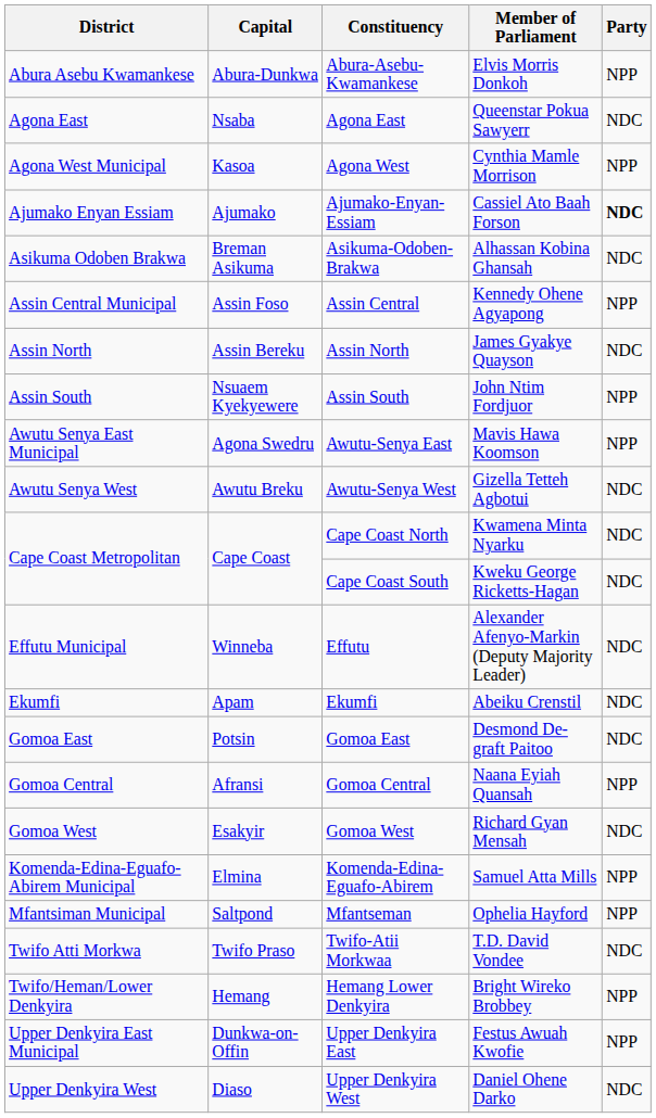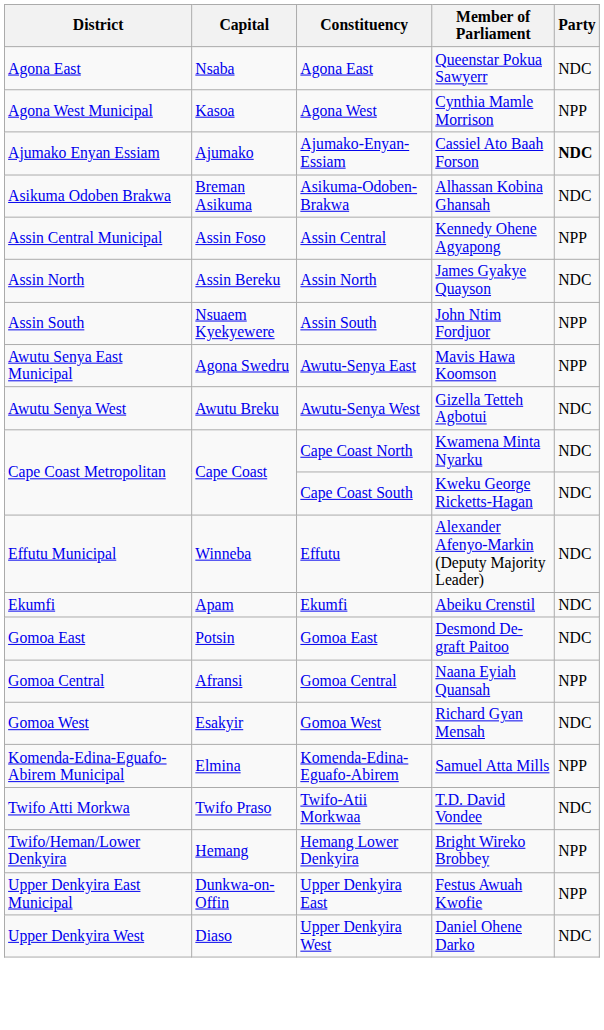 <table class="wikitable sortable">
 <tr>
 <th>District</th>
 <th>Capital</th>
 <th>Constituency</th>
 <th>Member of Parliament</th>
 <th>Party</th>
-</tr>
-<tr>
-<td><a href='#'>Abura Asebu Kwamankese</a></td>
-<td><a href='#'>Abura-Dunkwa</a></td>
-<td><a href='#'>Abura-Asebu-Kwamankese</a></td>
-<td><a href='#'>Elvis Morris Donkoh</a></td>
-<td>NPP</td>
 </tr>
 <tr>
 <td><a href='#'>Agona East</a></td>
 <td><a href='#'>Nsaba</a></td>
 <td><a href='#'>Agona East</a></td>
 <td><a href='#'>Queenstar Pokua Sawyerr</a></td>
 <td>NDC</td>
 </tr>
 <tr>
 <td><a href='#'>Agona West Municipal</a></td>
 <td><a href='#'>Kasoa</a></td>
 <td><a href='#'>Agona West</a></td>
 <td><a href='#'>Cynthia Mamle Morrison</a></td>
 <td>NPP</td>
 </tr>
 <tr>
 <td><a href='#'>Ajumako Enyan Essiam</a></td>
 <td><a href='#'>Ajumako</a></td>
 <td><a href='#'>Ajumako-Enyan-Essiam</a></td>
 <td><a href='#'>Cassiel Ato Baah Forson</a></td>
 <td><strong>NDC</strong></td>
 </tr>
 <tr>
 <td><a href='#'>Asikuma Odoben Brakwa</a></td>
 <td><a href='#'>Breman Asikuma</a></td>
 <td><a href='#'>Asikuma-Odoben-Brakwa</a></td>
 <td><a href='#'>Alhassan Kobina Ghansah</a></td>
 <td>NDC</td>
 </tr>
 <tr>
 <td><a href='#'>Assin Central Municipal</a></td>
 <td><a href='#'>Assin Foso</a></td>
 <td><a href='#'>Assin Central</a></td>
 <td><a href='#'>Kennedy Ohene Agyapong</a></td>
 <td>NPP</td>
 </tr>
 <tr>
 <td><a href='#'>Assin North</a></td>
 <td><a href='#'>Assin Bereku</a></td>
 <td><a href='#'>Assin North</a></td>
 <td><a href='#'>James Gyakye Quayson</a></td>
 <td>NDC</td>
 </tr>
 <tr>
 <td><a href='#'>Assin South</a></td>
 <td><a href='#'>Nsuaem Kyekyewere</a></td>
 <td><a href='#'>Assin South</a></td>
 <td><a href='#'>John Ntim Fordjuor</a></td>
 <td>NPP</td>
 </tr>
 <tr>
 <td><a href='#'>Awutu Senya East Municipal</a></td>
 <td><a href='#'>Agona Swedru</a></td>
 <td><a href='#'>Awutu-Senya East</a></td>
 <td><a href='#'>Mavis Hawa Koomson</a></td>
 <td>NPP</td>
 </tr>
 <tr>
 <td><a href='#'>Awutu Senya West</a></td>
 <td><a href='#'>Awutu Breku</a></td>
 <td><a href='#'>Awutu-Senya West</a></td>
 <td><a href='#'>Gizella Tetteh Agbotui</a></td>
 <td>NDC</td>
 </tr>
 <tr>
 <td rowspan="2"><a href='#'>Cape Coast Metropolitan</a></td>
 <td rowspan="2"><a href='#'>Cape Coast</a></td>
 <td><a href='#'>Cape Coast North</a></td>
 <td><a href='#'>Kwamena Minta Nyarku</a></td>
 <td>NDC</td>
 </tr>
 <tr>
 <td><a href='#'>Cape Coast South</a></td>
 <td><a href='#'>Kweku George Ricketts-Hagan</a></td>
 <td>NDC</td>
 </tr>
 <tr>
 <td><a href='#'>Effutu Municipal</a></td>
 <td><a href='#'>Winneba</a></td>
 <td><a href='#'>Effutu</a></td>
 <td><a href='#'>Alexander Afenyo-Markin</a><br>(Deputy Majority Leader)</td>
 <td>NDC</td>
 </tr>
 <tr>
 <td><a href='#'>Ekumfi</a></td>
 <td><a href='#'>Apam</a></td>
 <td><a href='#'>Ekumfi</a></td>
 <td><a href='#'>Abeiku Crenstil</a></td>
 <td>NDC</td>
 </tr>
 <tr>
 <td><a href='#'>Gomoa East</a></td>
 <td><a href='#'>Potsin</a></td>
 <td><a href='#'>Gomoa East</a></td>
 <td><a href='#'>Desmond De-graft Paitoo</a></td>
 <td>NDC</td>
 </tr>
 <tr>
 <td><a href='#'>Gomoa Central</a></td>
 <td><a href='#'>Afransi</a></td>
 <td><a href='#'>Gomoa Central</a></td>
 <td><a href='#'>Naana Eyiah Quansah</a></td>
 <td>NPP</td>
 </tr>
 <tr>
 <td><a href='#'>Gomoa West</a></td>
 <td><a href='#'>Esakyir</a></td>
 <td><a href='#'>Gomoa West</a></td>
 <td><a href='#'>Richard Gyan Mensah</a></td>
 <td>NDC</td>
 </tr>
 <tr>
 <td><a href='#'>Komenda-Edina-Eguafo-Abirem Municipal</a></td>
 <td><a href='#'>Elmina</a></td>
 <td><a href='#'>Komenda-Edina-Eguafo-Abirem</a></td>
 <td><a href='#'>Samuel Atta Mills</a></td>
 <td>NPP</td>
 </tr>
 <tr>
-<td><a href='#'>Mfantsiman Municipal</a></td>
-<td><a href='#'>Saltpond</a></td>
-<td><a href='#'>Mfantseman</a></td>
-<td><a href='#'>Ophelia Hayford</a></td>
-<td>NPP</td>
-</tr>
-<tr>
 <td><a href='#'>Twifo Atti Morkwa</a></td>
 <td><a href='#'>Twifo Praso</a></td>
 <td><a href='#'>Twifo-Atii Morkwaa</a></td>
 <td><a href='#'>T.D. David Vondee</a></td>
 <td>NDC</td>
 </tr>
 <tr>
 <td><a href='#'>Twifo/Heman/Lower Denkyira</a></td>
 <td><a href='#'>Hemang</a></td>
 <td><a href='#'>Hemang Lower Denkyira</a></td>
 <td><a href='#'>Bright Wireko Brobbey</a></td>
 <td>NPP</td>
 </tr>
 <tr>
 <td><a href='#'>Upper Denkyira East Municipal</a></td>
 <td><a href='#'>Dunkwa-on-Offin</a></td>
 <td><a href='#'>Upper Denkyira East</a></td>
 <td><a href='#'>Festus Awuah Kwofie</a></td>
 <td>NPP</td>
 </tr>
 <tr>
 <td><a href='#'>Upper Denkyira West</a></td>
 <td><a href='#'>Diaso</a></td>
 <td><a href='#'>Upper Denkyira West</a></td>
 <td><a href='#'>Daniel Ohene Darko</a></td>
 <td>NDC</td>
 </tr>
 </table>
